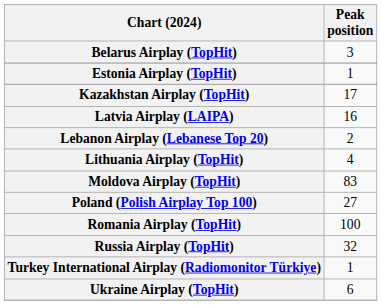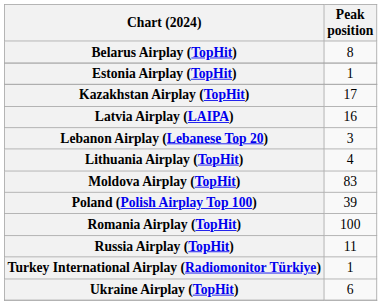 <table class="wikitable sortable plainrowheaders" style="text-align:center">
 <tr>
 <th scope="col">Chart (2024)</th>
 <th scope="col">Peak<br>position</th>
 </tr>
 <tr>
 <th scope="row">Belarus Airplay (<a href='#'>TopHit</a>)</th>
-<td>3</td>
+<td>8</td>
 </tr>
 <tr>
 </tr>
 <tr>
 </tr>
 <tr>
 </tr>
 <tr>
 </tr>
 <tr>
 <th scope="row">Estonia Airplay (<a href='#'>TopHit</a>)</th>
 <td>1</td>
 </tr>
 <tr>
 </tr>
 <tr>
 </tr>
 <tr>
 <th scope="row">Kazakhstan Airplay (<a href='#'>TopHit</a>)</th>
 <td>17</td>
 </tr>
 <tr>
 <th scope="row">Latvia Airplay (<a href='#'>LAIPA</a>)</th>
 <td>16</td>
 </tr>
 <tr>
 <th scope="row">Lebanon Airplay (<a href='#'>Lebanese Top 20</a>)</th>
-<td>2</td>
+<td>3</td>
 </tr>
 <tr>
 <th scope="row">Lithuania Airplay (<a href='#'>TopHit</a>)</th>
 <td>4</td>
 </tr>
 <tr>
 <th scope="row">Moldova Airplay (<a href='#'>TopHit</a>)</th>
 <td>83</td>
 </tr>
 <tr>
 <th scope="row">Poland (<a href='#'>Polish Airplay Top 100</a>)</th>
-<td>27</td>
+<td>39</td>
 </tr>
 <tr>
 <th scope="row">Romania Airplay (<a href='#'>TopHit</a>)</th>
 <td>100</td>
 </tr>
 <tr>
 <th scope="row">Russia Airplay (<a href='#'>TopHit</a>)</th>
-<td>32</td>
+<td>11</td>
 </tr>
 <tr>
 <th scope="row">Turkey International Airplay (<a href='#'>Radiomonitor Türkiye</a>)</th>
 <td>1</td>
 </tr>
 <tr>
 <th scope="row">Ukraine Airplay (<a href='#'>TopHit</a>)</th>
 <td>6</td>
 </tr>
 <tr>
 </tr>
 <tr>
 </tr>
 </table>
